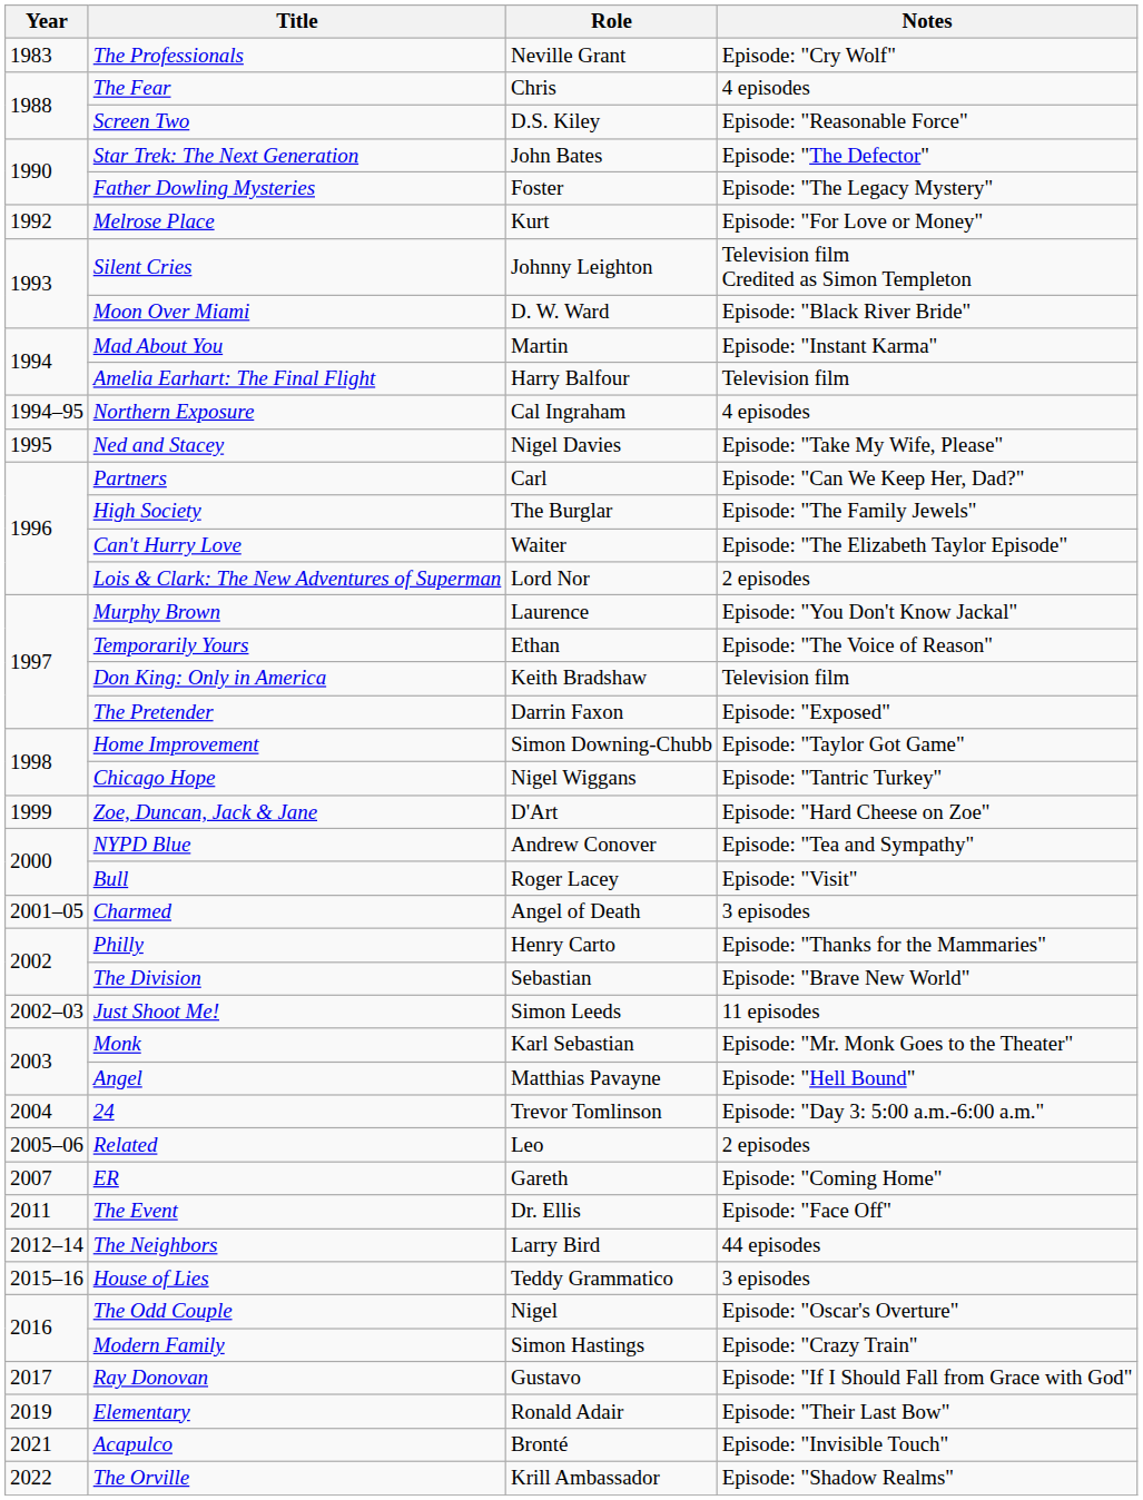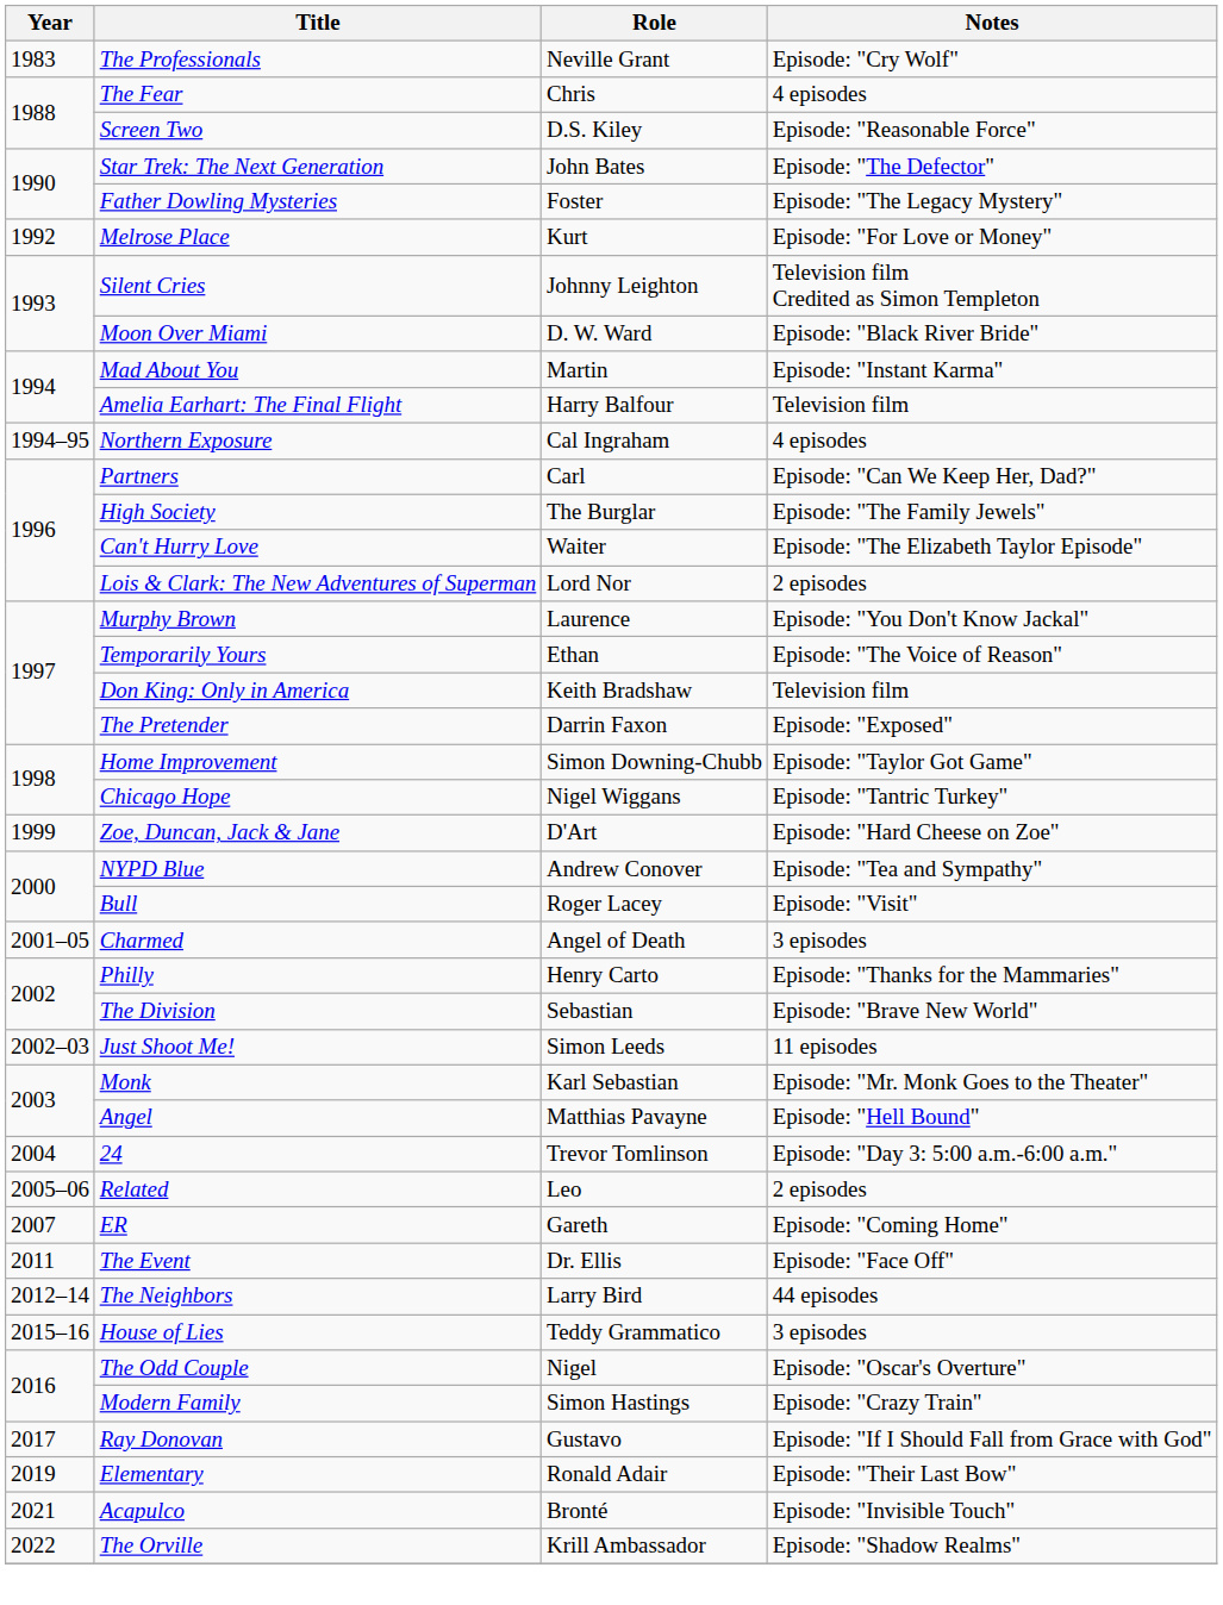 <table class="wikitable sortable">
 <tr>
 <th>Year</th>
 <th>Title</th>
 <th>Role</th>
 <th class="unsortable">Notes</th>
 </tr>
 <tr>
 <td>1983</td>
 <td><em><a href='#'>The Professionals</a></em></td>
 <td>Neville Grant</td>
 <td>Episode: "Cry Wolf"</td>
 </tr>
 <tr>
 <td rowspan=2>1988</td>
 <td><em><a href='#'>The Fear</a></em></td>
 <td>Chris</td>
 <td>4 episodes</td>
 </tr>
 <tr>
 <td><em><a href='#'>Screen Two</a></em></td>
 <td>D.S. Kiley</td>
 <td>Episode: "Reasonable Force"</td>
 </tr>
 <tr>
 <td rowspan=2>1990</td>
 <td><em><a href='#'>Star Trek: The Next Generation</a></em></td>
 <td>John Bates</td>
 <td>Episode: "<a href='#'>The Defector</a>"</td>
 </tr>
 <tr>
 <td><em><a href='#'>Father Dowling Mysteries</a></em></td>
 <td>Foster</td>
 <td>Episode: "The Legacy Mystery"</td>
 </tr>
 <tr>
 <td>1992</td>
 <td><em><a href='#'>Melrose Place</a></em></td>
 <td>Kurt</td>
 <td>Episode: "For Love or Money"</td>
 </tr>
 <tr>
 <td rowspan=2>1993</td>
 <td><em><a href='#'>Silent Cries</a></em></td>
 <td>Johnny Leighton</td>
 <td>Television film<br>Credited as Simon Templeton</td>
 </tr>
 <tr>
 <td><em><a href='#'>Moon Over Miami</a></em></td>
 <td>D. W. Ward</td>
 <td>Episode: "Black River Bride"</td>
 </tr>
 <tr>
 <td rowspan=2>1994</td>
 <td><em><a href='#'>Mad About You</a></em></td>
 <td>Martin</td>
 <td>Episode: "Instant Karma"</td>
 </tr>
 <tr>
 <td><em><a href='#'>Amelia Earhart: The Final Flight</a></em></td>
 <td>Harry Balfour</td>
 <td>Television film</td>
 </tr>
 <tr>
 <td>1994–95</td>
 <td><em><a href='#'>Northern Exposure</a></em></td>
 <td>Cal Ingraham</td>
 <td>4 episodes</td>
-</tr>
-<tr>
-<td>1995</td>
-<td><em><a href='#'>Ned and Stacey</a></em></td>
-<td>Nigel Davies</td>
-<td>Episode: "Take My Wife, Please"</td>
 </tr>
 <tr>
 <td rowspan=4>1996</td>
 <td><em><a href='#'>Partners</a></em></td>
 <td>Carl</td>
 <td>Episode: "Can We Keep Her, Dad?"</td>
 </tr>
 <tr>
 <td><em><a href='#'>High Society</a></em></td>
 <td>The Burglar</td>
 <td>Episode: "The Family Jewels"</td>
 </tr>
 <tr>
 <td><em><a href='#'>Can't Hurry Love</a></em></td>
 <td>Waiter</td>
 <td>Episode: "The Elizabeth Taylor Episode"</td>
 </tr>
 <tr>
 <td><em><a href='#'>Lois & Clark: The New Adventures of Superman</a></em></td>
 <td>Lord Nor</td>
 <td>2 episodes</td>
 </tr>
 <tr>
 <td rowspan=4>1997</td>
 <td><em><a href='#'>Murphy Brown</a></em></td>
 <td>Laurence</td>
 <td>Episode: "You Don't Know Jackal"</td>
 </tr>
 <tr>
 <td><em><a href='#'>Temporarily Yours</a></em></td>
 <td>Ethan</td>
 <td>Episode: "The Voice of Reason"</td>
 </tr>
 <tr>
 <td><em><a href='#'>Don King: Only in America</a></em></td>
 <td>Keith Bradshaw</td>
 <td>Television film</td>
 </tr>
 <tr>
 <td><em><a href='#'>The Pretender</a></em></td>
 <td>Darrin Faxon</td>
 <td>Episode: "Exposed"</td>
 </tr>
 <tr>
 <td rowspan=2>1998</td>
 <td><em><a href='#'>Home Improvement</a></em></td>
 <td>Simon Downing-Chubb</td>
 <td>Episode: "Taylor Got Game"</td>
 </tr>
 <tr>
 <td><em><a href='#'>Chicago Hope</a></em></td>
 <td>Nigel Wiggans</td>
 <td>Episode: "Tantric Turkey"</td>
 </tr>
 <tr>
 <td>1999</td>
 <td><em><a href='#'>Zoe, Duncan, Jack & Jane</a></em></td>
 <td>D'Art</td>
 <td>Episode: "Hard Cheese on Zoe"</td>
 </tr>
 <tr>
 <td rowspan=2>2000</td>
 <td><em><a href='#'>NYPD Blue</a></em></td>
 <td>Andrew Conover</td>
 <td>Episode: "Tea and Sympathy"</td>
 </tr>
 <tr>
 <td><em><a href='#'>Bull</a></em></td>
 <td>Roger Lacey</td>
 <td>Episode: "Visit"</td>
 </tr>
 <tr>
 <td>2001–05</td>
 <td><em><a href='#'>Charmed</a></em></td>
 <td>Angel of Death</td>
 <td>3 episodes</td>
 </tr>
 <tr>
 <td rowspan=2>2002</td>
 <td><em><a href='#'>Philly</a></em></td>
 <td>Henry Carto</td>
 <td>Episode: "Thanks for the Mammaries"</td>
 </tr>
 <tr>
 <td><em><a href='#'>The Division</a></em></td>
 <td>Sebastian</td>
 <td>Episode: "Brave New World"</td>
 </tr>
 <tr>
 <td>2002–03</td>
 <td><em><a href='#'>Just Shoot Me!</a></em></td>
 <td>Simon Leeds</td>
 <td>11 episodes</td>
 </tr>
 <tr>
 <td rowspan=2>2003</td>
 <td><em><a href='#'>Monk</a></em></td>
 <td>Karl Sebastian</td>
 <td>Episode: "Mr. Monk Goes to the Theater"</td>
 </tr>
 <tr>
 <td><em><a href='#'>Angel</a></em></td>
 <td>Matthias Pavayne</td>
 <td>Episode: "<a href='#'>Hell Bound</a>"</td>
 </tr>
 <tr>
 <td>2004</td>
 <td><em><a href='#'>24</a></em></td>
 <td>Trevor Tomlinson</td>
 <td>Episode: "Day 3: 5:00 a.m.-6:00 a.m."</td>
 </tr>
 <tr>
 <td>2005–06</td>
 <td><em><a href='#'>Related</a></em></td>
 <td>Leo</td>
 <td>2 episodes</td>
 </tr>
 <tr>
 <td>2007</td>
 <td><em><a href='#'>ER</a></em></td>
 <td>Gareth</td>
 <td>Episode: "Coming Home"</td>
 </tr>
 <tr>
 <td>2011</td>
 <td><em><a href='#'>The Event</a></em></td>
 <td>Dr. Ellis</td>
 <td>Episode: "Face Off"</td>
 </tr>
 <tr>
 <td>2012–14</td>
 <td><em><a href='#'>The Neighbors</a></em></td>
 <td>Larry Bird</td>
 <td>44 episodes</td>
 </tr>
 <tr>
 <td>2015–16</td>
 <td><em><a href='#'>House of Lies</a></em></td>
 <td>Teddy Grammatico</td>
 <td>3 episodes</td>
 </tr>
 <tr>
 <td rowspan=2>2016</td>
 <td><em><a href='#'>The Odd Couple</a></em></td>
 <td>Nigel</td>
 <td>Episode: "Oscar's Overture"</td>
 </tr>
 <tr>
 <td><em><a href='#'>Modern Family</a></em></td>
 <td>Simon Hastings</td>
 <td>Episode: "Crazy Train"</td>
 </tr>
 <tr>
 <td>2017</td>
 <td><em><a href='#'>Ray Donovan</a></em></td>
 <td>Gustavo</td>
 <td>Episode: "If I Should Fall from Grace with God"</td>
 </tr>
 <tr>
 <td>2019</td>
 <td><em><a href='#'>Elementary</a></em></td>
 <td>Ronald Adair</td>
 <td>Episode: "Their Last Bow"</td>
 </tr>
 <tr>
 <td>2021</td>
 <td><em><a href='#'>Acapulco</a></em></td>
 <td>Bronté</td>
 <td>Episode: "Invisible Touch"</td>
 </tr>
 <tr>
 <td>2022</td>
 <td><em><a href='#'>The Orville</a></em></td>
 <td>Krill Ambassador</td>
 <td>Episode: "Shadow Realms"</td>
 </tr>
 <tr>
 </tr>
 </table>
